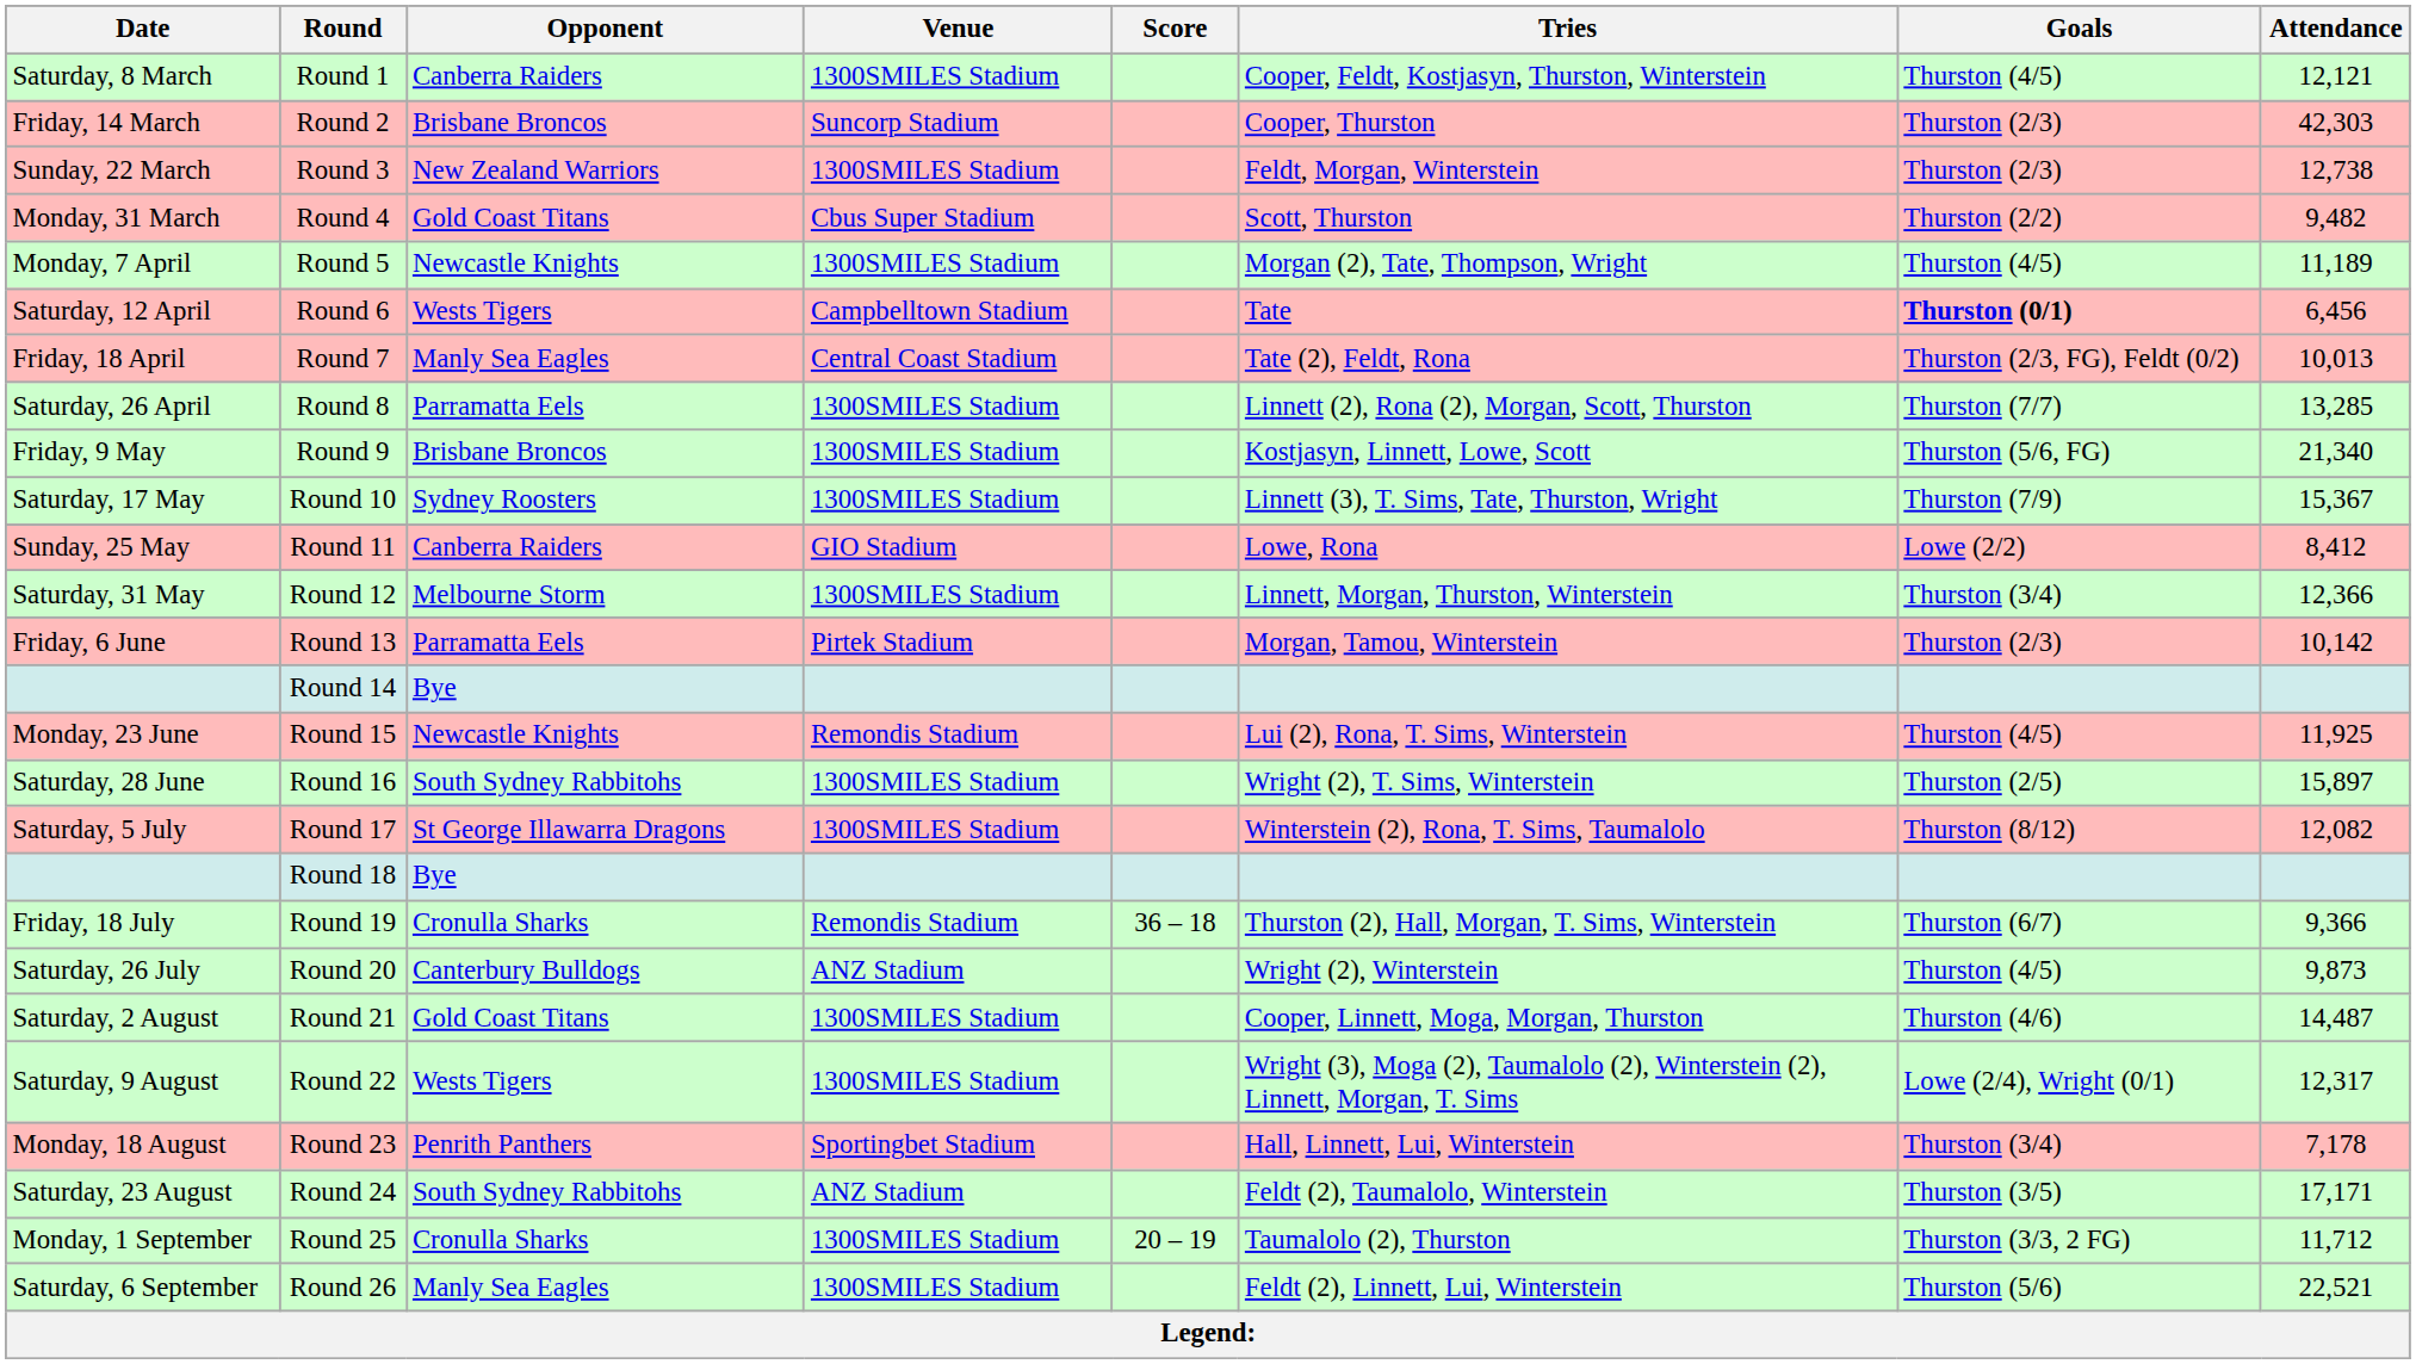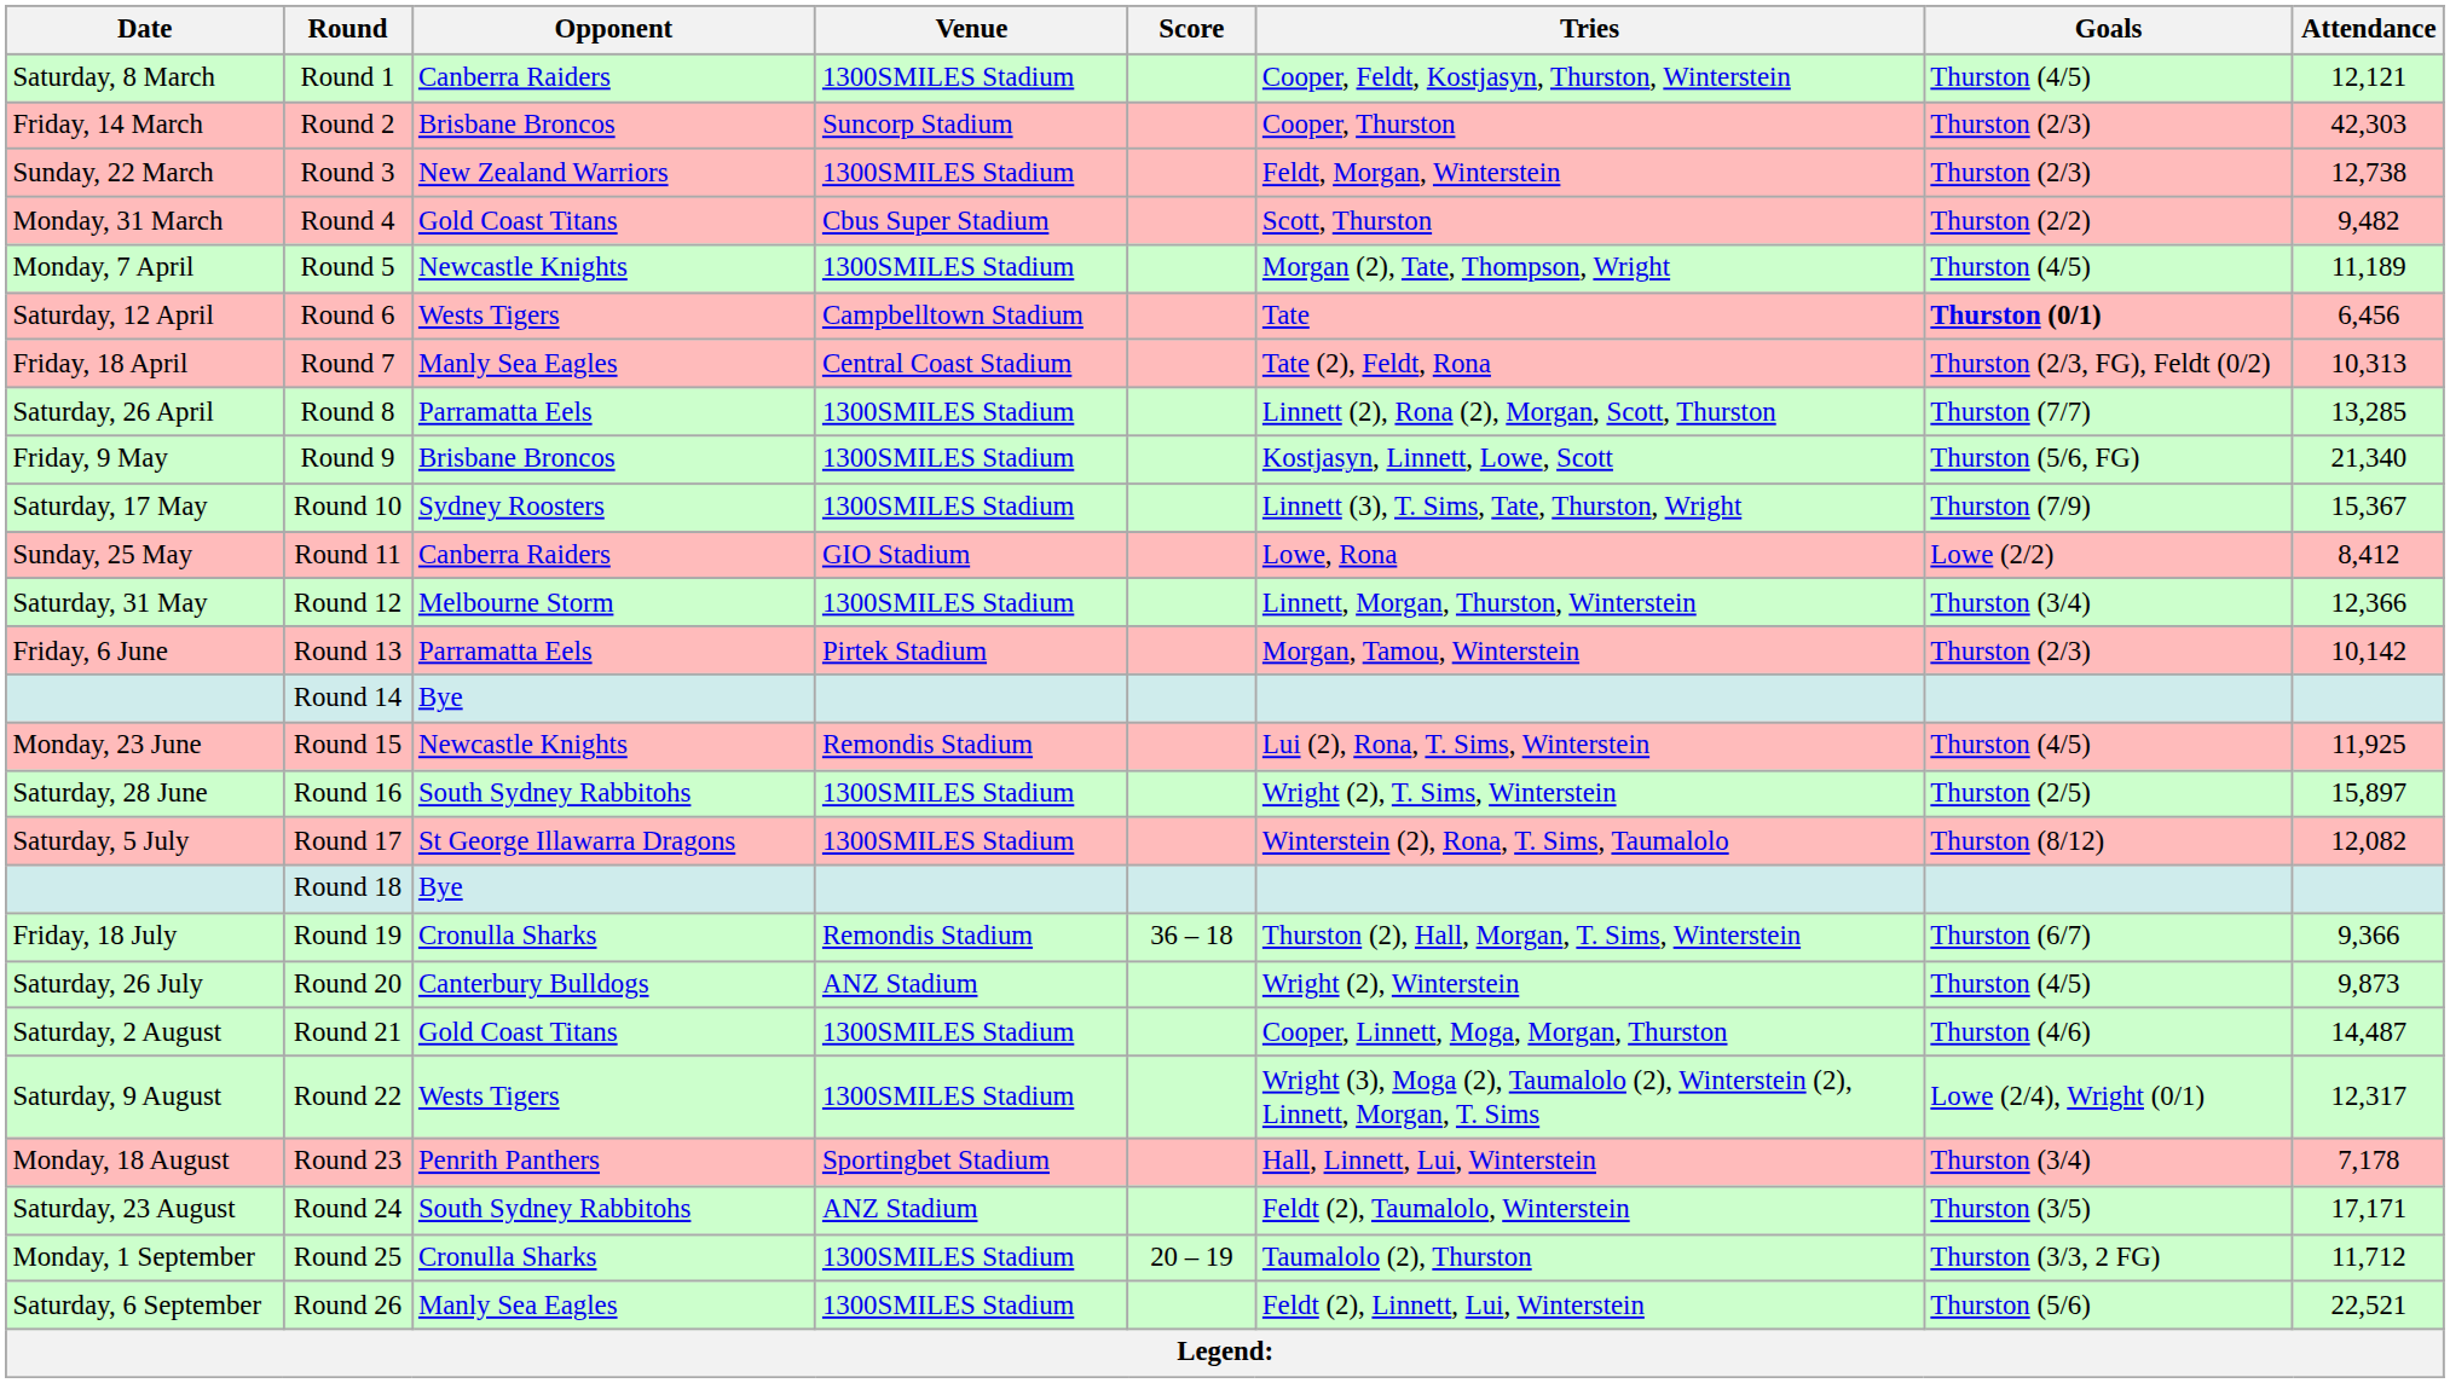 <table class="wikitable" style="font-size:75%;">
 <tr>
 <th style="width:115px;">Date</th>
 <th style="width:50px;">Round</th>
 <th style="width:170px;">Opponent</th>
 <th style="width:130px;">Venue</th>
 <th style="width:50px;">Score</th>
 <th style="width:285px;">Tries</th>
 <th style="width:155px;">Goals</th>
 <th style="width:60px;">Attendance</th>
 </tr>
 <tr style="background:#cfc;">
 <td>Saturday, 8 March</td>
 <td style="text-align:center;">Round 1</td>
 <td> <a href='#'>Canberra Raiders</a></td>
 <td><a href='#'>1300SMILES Stadium</a></td>
 <td style="text-align:center;"></td>
 <td><a href='#'>Cooper</a>, <a href='#'>Feldt</a>, <a href='#'>Kostjasyn</a>, <a href='#'>Thurston</a>, <a href='#'>Winterstein</a></td>
 <td><a href='#'>Thurston</a> (4/5)</td>
 <td style="text-align:center;">12,121</td>
 </tr>
 <tr style="background:#fbb;">
 <td>Friday, 14 March</td>
 <td style="text-align:center;">Round 2</td>
 <td> <a href='#'>Brisbane Broncos</a></td>
 <td><a href='#'>Suncorp Stadium</a></td>
 <td style="text-align:center;"></td>
 <td><a href='#'>Cooper</a>, <a href='#'>Thurston</a></td>
 <td><a href='#'>Thurston</a> (2/3)</td>
 <td style="text-align:center;">42,303</td>
 </tr>
 <tr style="background:#fbb;">
 <td>Sunday, 22 March</td>
 <td style="text-align:center;">Round 3</td>
 <td> <a href='#'>New Zealand Warriors</a></td>
 <td><a href='#'>1300SMILES Stadium</a></td>
 <td style="text-align:center;"></td>
 <td><a href='#'>Feldt</a>, <a href='#'>Morgan</a>, <a href='#'>Winterstein</a></td>
 <td><a href='#'>Thurston</a> (2/3)</td>
 <td style="text-align:center;">12,738</td>
 </tr>
 <tr style="background:#fbb;">
 <td>Monday, 31 March</td>
 <td style="text-align:center;">Round 4</td>
 <td> <a href='#'>Gold Coast Titans</a></td>
 <td><a href='#'>Cbus Super Stadium</a></td>
 <td style="text-align:center;"></td>
 <td><a href='#'>Scott</a>, <a href='#'>Thurston</a></td>
 <td><a href='#'>Thurston</a> (2/2)</td>
 <td style="text-align:center;">9,482</td>
 </tr>
 <tr style="background:#cfc;">
 <td>Monday, 7 April</td>
 <td style="text-align:center;">Round 5</td>
 <td> <a href='#'>Newcastle Knights</a></td>
 <td><a href='#'>1300SMILES Stadium</a></td>
 <td style="text-align:center;"></td>
 <td><a href='#'>Morgan</a> (2), <a href='#'>Tate</a>, <a href='#'>Thompson</a>, <a href='#'>Wright</a></td>
 <td><a href='#'>Thurston</a> (4/5)</td>
 <td style="text-align:center;">11,189</td>
 </tr>
 <tr style="background:#fbb;">
 <td>Saturday, 12 April</td>
 <td style="text-align:center;">Round 6</td>
 <td> <a href='#'>Wests Tigers</a></td>
 <td><a href='#'>Campbelltown Stadium</a></td>
 <td style="text-align:center;"></td>
 <td><a href='#'>Tate</a></td>
 <td><strong><a href='#'>Thurston</a> (0/1)</strong></td>
 <td style="text-align:center;">6,456</td>
 </tr>
 <tr style="background:#fbb;">
 <td>Friday, 18 April</td>
 <td style="text-align:center;">Round 7</td>
 <td> <a href='#'>Manly Sea Eagles</a></td>
 <td><a href='#'>Central Coast Stadium</a></td>
 <td style="text-align:center;"></td>
 <td><a href='#'>Tate</a> (2), <a href='#'>Feldt</a>, <a href='#'>Rona</a></td>
 <td><a href='#'>Thurston</a> (2/3, FG), Feldt (0/2)</td>
-<td style="text-align:center;">10,013</td>
+<td style="text-align:center;">10,313</td>
 </tr>
 <tr style="background:#cfc;">
 <td>Saturday, 26 April</td>
 <td style="text-align:center;">Round 8</td>
 <td> <a href='#'>Parramatta Eels</a></td>
 <td><a href='#'>1300SMILES Stadium</a></td>
 <td style="text-align:center;"></td>
 <td><a href='#'>Linnett</a> (2), <a href='#'>Rona</a> (2), <a href='#'>Morgan</a>, <a href='#'>Scott</a>, <a href='#'>Thurston</a></td>
 <td><a href='#'>Thurston</a> (7/7)</td>
 <td style="text-align:center;">13,285</td>
 </tr>
 <tr style="background:#cfc;">
 <td>Friday, 9 May</td>
 <td style="text-align:center;">Round 9</td>
 <td> <a href='#'>Brisbane Broncos</a></td>
 <td><a href='#'>1300SMILES Stadium</a></td>
 <td style="text-align:center;"></td>
 <td><a href='#'>Kostjasyn</a>, <a href='#'>Linnett</a>, <a href='#'>Lowe</a>, <a href='#'>Scott</a></td>
 <td><a href='#'>Thurston</a> (5/6, FG)</td>
 <td style="text-align:center;">21,340</td>
 </tr>
 <tr style="background:#cfc;">
 <td>Saturday, 17 May</td>
 <td style="text-align:center;">Round 10</td>
 <td> <a href='#'>Sydney Roosters</a></td>
 <td><a href='#'>1300SMILES Stadium</a></td>
 <td style="text-align:center;"></td>
 <td><a href='#'>Linnett</a> (3), <a href='#'>T. Sims</a>, <a href='#'>Tate</a>, <a href='#'>Thurston</a>, <a href='#'>Wright</a></td>
 <td><a href='#'>Thurston</a> (7/9)</td>
 <td style="text-align:center;">15,367</td>
 </tr>
 <tr style="background:#fbb;">
 <td>Sunday, 25 May</td>
 <td style="text-align:center;">Round 11</td>
 <td> <a href='#'>Canberra Raiders</a></td>
 <td><a href='#'>GIO Stadium</a></td>
 <td style="text-align:center;"></td>
 <td><a href='#'>Lowe</a>, <a href='#'>Rona</a></td>
 <td><a href='#'>Lowe</a> (2/2)</td>
 <td style="text-align:center;">8,412</td>
 </tr>
 <tr style="background:#cfc;">
 <td>Saturday, 31 May</td>
 <td style="text-align:center;">Round 12</td>
 <td> <a href='#'>Melbourne Storm</a></td>
 <td><a href='#'>1300SMILES Stadium</a></td>
 <td style="text-align:center;"></td>
 <td><a href='#'>Linnett</a>, <a href='#'>Morgan</a>, <a href='#'>Thurston</a>, <a href='#'>Winterstein</a></td>
 <td><a href='#'>Thurston</a> (3/4)</td>
 <td style="text-align:center;">12,366</td>
 </tr>
 <tr style="background:#fbb;">
 <td>Friday, 6 June</td>
 <td style="text-align:center;">Round 13</td>
 <td> <a href='#'>Parramatta Eels</a></td>
 <td><a href='#'>Pirtek Stadium</a></td>
 <td style="text-align:center;"></td>
 <td><a href='#'>Morgan</a>, <a href='#'>Tamou</a>, <a href='#'>Winterstein</a></td>
 <td><a href='#'>Thurston</a> (2/3)</td>
 <td style="text-align:center;">10,142</td>
 </tr>
 <tr style="background:#cfecec;">
 <td></td>
 <td style="text-align:center;">Round 14</td>
 <td><a href='#'>Bye</a></td>
 <td></td>
 <td></td>
 <td></td>
 <td></td>
 <td></td>
 </tr>
 <tr style="background:#fbb;">
 <td>Monday, 23 June</td>
 <td style="text-align:center;">Round 15</td>
 <td> <a href='#'>Newcastle Knights</a></td>
 <td><a href='#'>Remondis Stadium</a></td>
 <td style="text-align:center;"></td>
 <td><a href='#'>Lui</a> (2), <a href='#'>Rona</a>, <a href='#'>T. Sims</a>, <a href='#'>Winterstein</a></td>
 <td><a href='#'>Thurston</a> (4/5)</td>
 <td style="text-align:center;">11,925</td>
 </tr>
 <tr style="background:#cfc;">
 <td>Saturday, 28 June</td>
 <td style="text-align:center;">Round 16</td>
 <td> <a href='#'>South Sydney Rabbitohs</a></td>
 <td><a href='#'>1300SMILES Stadium</a></td>
 <td style="text-align:center;"></td>
 <td><a href='#'>Wright</a> (2), <a href='#'>T. Sims</a>, <a href='#'>Winterstein</a></td>
 <td><a href='#'>Thurston</a> (2/5)</td>
 <td style="text-align:center;">15,897</td>
 </tr>
 <tr style="background:#fbb;">
 <td>Saturday, 5 July</td>
 <td style="text-align:center;">Round 17</td>
 <td> <a href='#'>St George Illawarra Dragons</a></td>
 <td><a href='#'>1300SMILES Stadium</a></td>
 <td style="text-align:center;"></td>
 <td><a href='#'>Winterstein</a> (2), <a href='#'>Rona</a>, <a href='#'>T. Sims</a>, <a href='#'>Taumalolo</a></td>
 <td><a href='#'>Thurston</a> (8/12)</td>
 <td style="text-align:center;">12,082</td>
 </tr>
 <tr style="background:#cfecec;">
 <td></td>
 <td style="text-align:center;">Round 18</td>
 <td><a href='#'>Bye</a></td>
 <td></td>
 <td></td>
 <td></td>
 <td></td>
 <td></td>
 </tr>
 <tr style="background:#cfc;">
 <td>Friday, 18 July</td>
 <td style="text-align:center;">Round 19</td>
 <td> <a href='#'>Cronulla Sharks</a></td>
 <td><a href='#'>Remondis Stadium</a></td>
 <td style="text-align:center;">36 – 18</td>
 <td><a href='#'>Thurston</a> (2), <a href='#'>Hall</a>, <a href='#'>Morgan</a>, <a href='#'>T. Sims</a>, <a href='#'>Winterstein</a></td>
 <td><a href='#'>Thurston</a> (6/7)</td>
 <td style="text-align:center;">9,366</td>
 </tr>
 <tr style="background:#cfc;">
 <td>Saturday, 26 July</td>
 <td style="text-align:center;">Round 20</td>
 <td> <a href='#'>Canterbury Bulldogs</a></td>
 <td><a href='#'>ANZ Stadium</a></td>
 <td style="text-align:center;"></td>
 <td><a href='#'>Wright</a> (2), <a href='#'>Winterstein</a></td>
 <td><a href='#'>Thurston</a> (4/5)</td>
 <td style="text-align:center;">9,873</td>
 </tr>
 <tr style="background:#cfc;">
 <td>Saturday, 2 August</td>
 <td style="text-align:center;">Round 21</td>
 <td> <a href='#'>Gold Coast Titans</a></td>
 <td><a href='#'>1300SMILES Stadium</a></td>
 <td style="text-align:center;"></td>
 <td><a href='#'>Cooper</a>, <a href='#'>Linnett</a>, <a href='#'>Moga</a>, <a href='#'>Morgan</a>, <a href='#'>Thurston</a></td>
 <td><a href='#'>Thurston</a> (4/6)</td>
 <td style="text-align:center;">14,487</td>
 </tr>
 <tr style="background:#cfc;">
 <td>Saturday, 9 August</td>
 <td style="text-align:center;">Round 22</td>
 <td> <a href='#'>Wests Tigers</a></td>
 <td><a href='#'>1300SMILES Stadium</a></td>
 <td style="text-align:center;"></td>
 <td><a href='#'>Wright</a> (3), <a href='#'>Moga</a> (2), <a href='#'>Taumalolo</a> (2), <a href='#'>Winterstein</a> (2), <a href='#'>Linnett</a>, <a href='#'>Morgan</a>, <a href='#'>T. Sims</a></td>
 <td><a href='#'>Lowe</a> (2/4), <a href='#'>Wright</a> (0/1)</td>
 <td style="text-align:center;">12,317</td>
 </tr>
 <tr style="background:#fbb;">
 <td>Monday, 18 August</td>
 <td style="text-align:center;">Round 23</td>
 <td> <a href='#'>Penrith Panthers</a></td>
 <td><a href='#'>Sportingbet Stadium</a></td>
 <td style="text-align:center;"></td>
 <td><a href='#'>Hall</a>, <a href='#'>Linnett</a>, <a href='#'>Lui</a>, <a href='#'>Winterstein</a></td>
 <td><a href='#'>Thurston</a> (3/4)</td>
 <td style="text-align:center;">7,178</td>
 </tr>
 <tr style="background:#cfc;">
 <td>Saturday, 23 August</td>
 <td style="text-align:center;">Round 24</td>
 <td> <a href='#'>South Sydney Rabbitohs</a></td>
 <td><a href='#'>ANZ Stadium</a></td>
 <td style="text-align:center;"></td>
 <td><a href='#'>Feldt</a> (2), <a href='#'>Taumalolo</a>, <a href='#'>Winterstein</a></td>
 <td><a href='#'>Thurston</a> (3/5)</td>
 <td style="text-align:center;">17,171</td>
 </tr>
 <tr style="background:#cfc;">
 <td>Monday, 1 September</td>
 <td style="text-align:center;">Round 25</td>
 <td> <a href='#'>Cronulla Sharks</a></td>
 <td><a href='#'>1300SMILES Stadium</a></td>
 <td style="text-align:center;">20 – 19</td>
 <td><a href='#'>Taumalolo</a> (2), <a href='#'>Thurston</a></td>
 <td><a href='#'>Thurston</a> (3/3, 2 FG)</td>
 <td style="text-align:center;">11,712</td>
 </tr>
 <tr style="background:#cfc;">
 <td>Saturday, 6 September</td>
 <td style="text-align:center;">Round 26</td>
 <td> <a href='#'>Manly Sea Eagles</a></td>
 <td><a href='#'>1300SMILES Stadium</a></td>
 <td style="text-align:center;"></td>
 <td><a href='#'>Feldt</a> (2), <a href='#'>Linnett</a>, <a href='#'>Lui</a>, <a href='#'>Winterstein</a></td>
 <td><a href='#'>Thurston</a> (5/6)</td>
 <td style="text-align:center;">22,521</td>
 </tr>
 <tr>
 <th colspan="11"><strong>Legend</strong>:    </th>
 </tr>
 </table>
